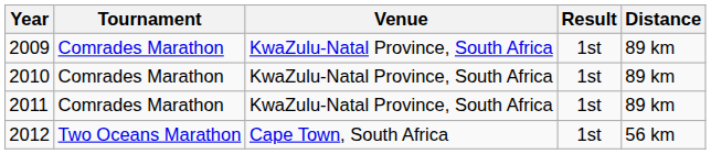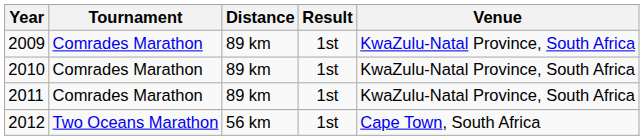 <table class=wikitable>
 <tr>
 <th>Year</th>
 <th>Tournament</th>
+<th>Distance</th>
+<th>Result</th>
 <th>Venue</th>
-<th>Result</th>
-<th>Distance</th>
 </tr>
 <tr>
 <td>2009</td>
 <td><a href='#'>Comrades Marathon</a></td>
+<td>89 km</td>
+<td align="center">1st</td>
 <td><a href='#'>KwaZulu-Natal</a> Province, <a href='#'>South Africa</a></td>
-<td align="center">1st</td>
-<td>89 km</td>
 </tr>
 <tr>
 <td>2010</td>
 <td>Comrades Marathon</td>
+<td>89 km</td>
+<td align="center">1st</td>
 <td>KwaZulu-Natal Province, South Africa</td>
-<td align="center">1st</td>
-<td>89 km</td>
 </tr>
 <tr>
 <td>2011</td>
 <td>Comrades Marathon</td>
+<td>89 km</td>
+<td align="center">1st</td>
 <td>KwaZulu-Natal Province, South Africa</td>
-<td align="center">1st</td>
-<td>89 km</td>
 </tr>
 <tr>
 <td>2012</td>
 <td><a href='#'>Two Oceans Marathon</a></td>
+<td>56 km</td>
+<td align="center">1st</td>
 <td><a href='#'>Cape Town</a>, South Africa</td>
-<td align="center">1st</td>
-<td>56 km</td>
 </tr>
 </table>
